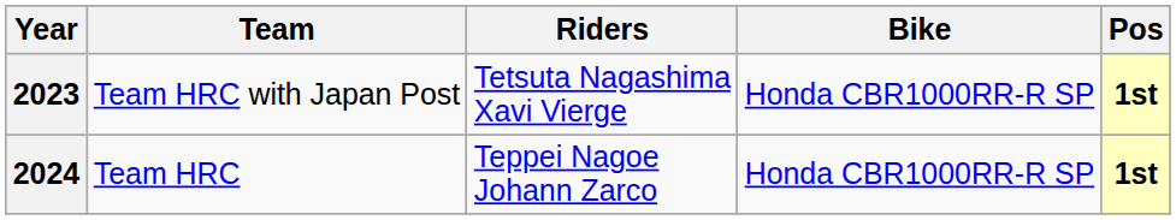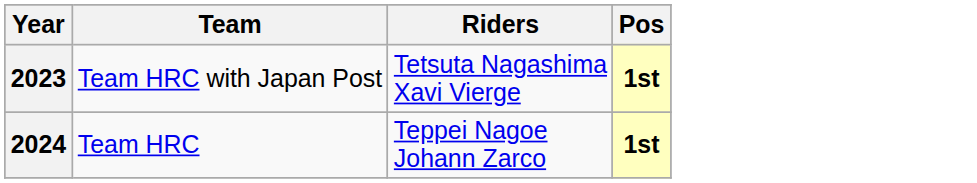 <table class="wikitable" style="font-size:90%">
 <tr>
 <th>Year</th>
 <th>Team</th>
 <th>Riders</th>
-<th>Bike</th>
 <th>Pos</th>
 </tr>
 <tr align="center">
 <th>2023</th>
 <td align="left"> <a href='#'>Team HRC</a> with Japan Post</td>
 <td align="left"> <a href='#'>Tetsuta Nagashima</a><br> <a href='#'>Xavi Vierge</a></td>
-<td align="left"><a href='#'>Honda CBR1000RR-R SP</a></td>
 <td style="background:#ffffbf;"><strong>1st</strong></td>
 </tr>
 <tr align="center">
 <th>2024</th>
 <td align="left"> <a href='#'>Team HRC</a></td>
 <td align="left"> <a href='#'>Teppei Nagoe</a><br> <a href='#'>Johann Zarco</a></td>
-<td align="left"><a href='#'>Honda CBR1000RR-R SP</a></td>
 <td style="background:#ffffbf;"><strong>1st</strong></td>
 </tr>
 </table>
